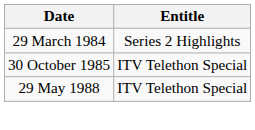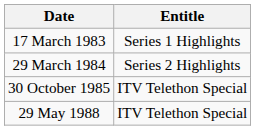 <table class="wikitable" style="text-align:center;">
 <tr>
 <th>Date</th>
 <th>Entitle</th>
+</tr>
+<tr>
+<td>17 March 1983</td>
+<td>Series 1 Highlights</td>
 </tr>
 <tr>
 <td>29 March 1984</td>
 <td>Series 2 Highlights</td>
 </tr>
 <tr>
 <td>30 October 1985</td>
 <td>ITV Telethon Special</td>
 </tr>
 <tr>
 <td>29 May 1988</td>
 <td>ITV Telethon Special</td>
 </tr>
 </table>
